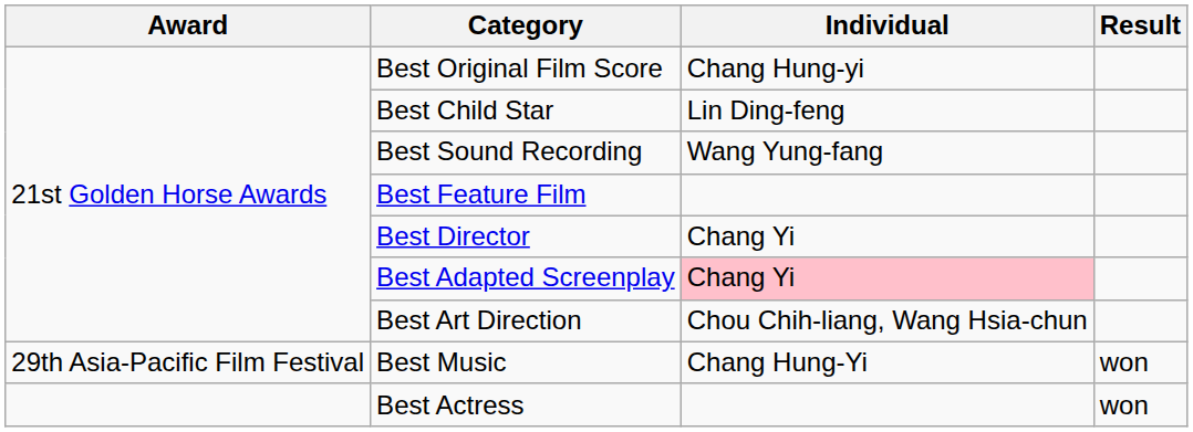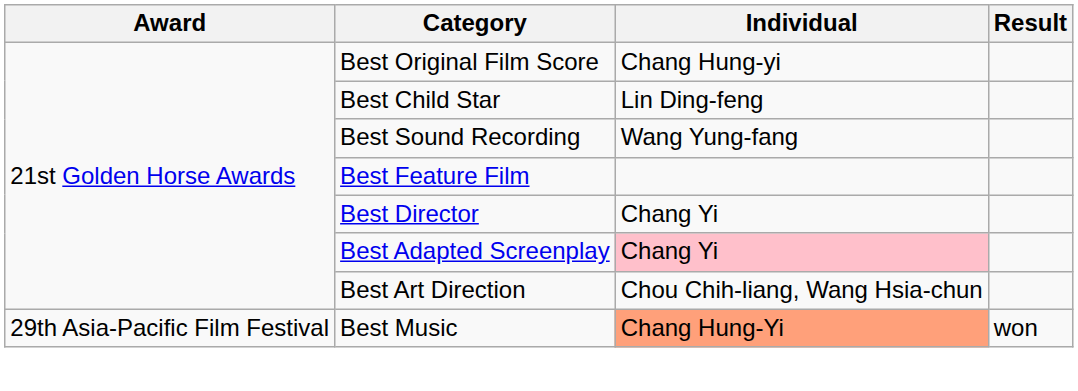 <table class="wikitable">
 <tr>
 <th>Award</th>
 <th>Category</th>
 <th>Individual</th>
 <th>Result</th>
 </tr>
 <tr>
 <td rowspan=7>21st <a href='#'>Golden Horse Awards</a></td>
 <td>Best Original Film Score</td>
 <td>Chang Hung-yi</td>
 <td></td>
 </tr>
 <tr>
 <td>Best Child Star</td>
 <td>Lin Ding-feng</td>
 <td></td>
 </tr>
 <tr>
 <td>Best Sound Recording</td>
 <td>Wang Yung-fang</td>
 <td></td>
 </tr>
 <tr>
 <td><a href='#'>Best Feature Film</a></td>
 <td></td>
 <td></td>
 </tr>
 <tr>
 <td><a href='#'>Best Director</a></td>
 <td>Chang Yi</td>
 <td></td>
 </tr>
 <tr>
 <td><a href='#'>Best Adapted Screenplay</a></td>
 <td style="background: pink;">Chang Yi</td>
 <td></td>
 </tr>
 <tr>
 <td>Best Art Direction</td>
 <td>Chou Chih-liang, Wang Hsia-chun</td>
 <td></td>
 </tr>
 <tr>
 <td>29th Asia-Pacific Film Festival</td>
 <td>Best Music</td>
-<td>Chang Hung-Yi</td>
-<td>won</td>
-</tr>
-<tr>
-<td></td>
-<td>Best Actress</td>
-<td></td>
+<td style="background: lightsalmon;">Chang Hung-Yi</td>
 <td>won</td>
 </tr>
 </table>
